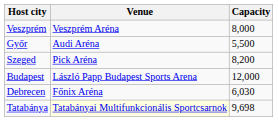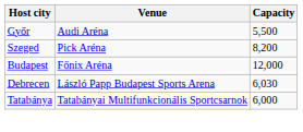 <table class="wikitable">
 <tr>
 <th>Host city</th>
 <th>Venue</th>
 <th>Capacity</th>
-</tr>
-<tr>
-<td><a href='#'>Veszprém</a></td>
-<td><a href='#'>Veszprém Aréna</a></td>
-<td>8,000</td>
 </tr>
 <tr>
 <td><a href='#'>Győr</a></td>
 <td><a href='#'>Audi Aréna</a></td>
 <td>5,500</td>
 </tr>
 <tr>
 <td><a href='#'>Szeged</a></td>
 <td><a href='#'>Pick Aréna</a></td>
 <td>8,200</td>
 </tr>
 <tr>
 <td><a href='#'>Budapest</a></td>
-<td><a href='#'>László Papp Budapest Sports Arena</a></td>
+<td><a href='#'>Főnix Aréna</a></td>
 <td>12,000</td>
 </tr>
 <tr>
 <td><a href='#'>Debrecen</a></td>
-<td><a href='#'>Főnix Aréna</a></td>
+<td><a href='#'>László Papp Budapest Sports Arena</a></td>
 <td>6,030</td>
 </tr>
 <tr>
 <td><a href='#'>Tatabánya</a></td>
 <td style="background: lightyellow;"><a href='#'>Tatabányai Multifunkcionális Sportcsarnok</a></td>
-<td>9,698</td>
+<td>6,000</td>
 </tr>
 </table>
